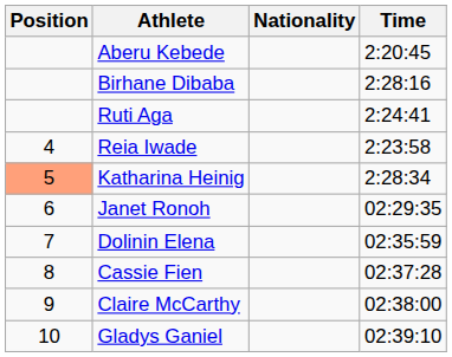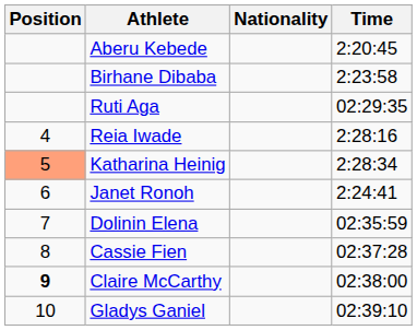 <table class="wikitable sortable">
 <tr>
 <th>Position</th>
 <th>Athlete</th>
 <th>Nationality</th>
 <th>Time</th>
 </tr>
 <tr>
 <td align=center></td>
 <td><a href='#'>Aberu Kebede</a></td>
 <td></td>
 <td>2:20:45</td>
 </tr>
 <tr>
 <td align=center></td>
 <td><a href='#'>Birhane Dibaba</a></td>
 <td></td>
-<td>2:28:16</td>
+<td>2:23:58</td>
 </tr>
 <tr>
 <td align=center></td>
 <td><a href='#'>Ruti Aga</a></td>
 <td></td>
-<td>2:24:41</td>
+<td>02:29:35</td>
 </tr>
 <tr>
 <td align=center>4</td>
 <td><a href='#'>Reia Iwade</a></td>
 <td></td>
-<td>2:23:58</td>
+<td>2:28:16</td>
 </tr>
 <tr>
 <td align=center style="background: lightsalmon;">5</td>
 <td><a href='#'>Katharina Heinig</a></td>
 <td></td>
 <td>2:28:34</td>
 </tr>
 <tr>
 <td align=center>6</td>
 <td><a href='#'>Janet Ronoh</a></td>
 <td></td>
-<td>02:29:35</td>
+<td>2:24:41</td>
 </tr>
 <tr>
 <td align=center>7</td>
 <td><a href='#'>Dolinin Elena</a></td>
 <td></td>
 <td>02:35:59</td>
 </tr>
 <tr>
 <td align=center>8</td>
 <td><a href='#'>Cassie Fien</a></td>
 <td></td>
 <td>02:37:28</td>
 </tr>
 <tr>
-<td align=center>9</td>
+<td align=center><strong>9</strong></td>
 <td><a href='#'>Claire McCarthy</a></td>
 <td></td>
 <td>02:38:00</td>
 </tr>
 <tr>
 <td align=center>10</td>
 <td><a href='#'>Gladys Ganiel</a></td>
 <td></td>
 <td>02:39:10</td>
 </tr>
 </table>
